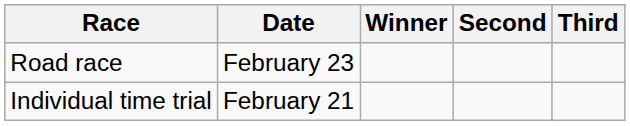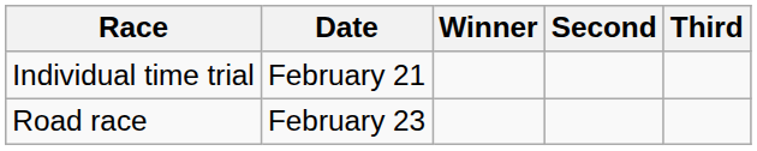 <table class="wikitable">
 <tr>
 <th>Race</th>
 <th>Date</th>
 <th>Winner</th>
 <th>Second</th>
 <th>Third</th>
 </tr>
 <tr>
+<td>Individual time trial</td>
+<td>February 21</td>
+<td></td>
+<td></td>
+<td></td>
+</tr>
+<tr>
 <td>Road race</td>
 <td>February 23</td>
 <td></td>
 <td></td>
 <td></td>
 </tr>
-<tr>
-<td>Individual time trial</td>
-<td>February 21</td>
-<td></td>
-<td></td>
-<td></td>
-</tr>
 </table>
